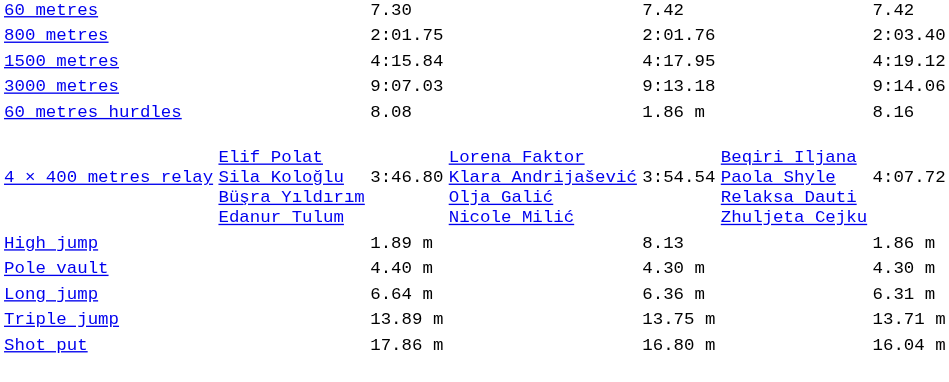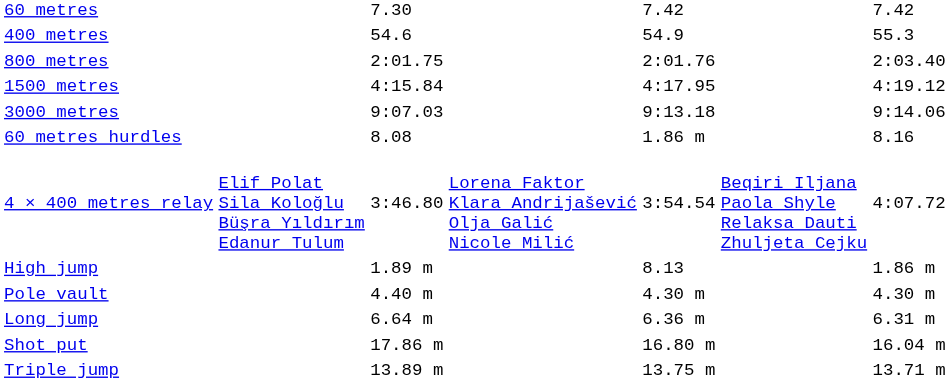 <table>
 <tr>
 <td><a href='#'>60 metres</a></td>
 <td></td>
 <td>7.30</td>
 <td></td>
 <td>7.42</td>
 <td></td>
 <td>7.42</td>
+</tr>
+<tr>
+<td><a href='#'>400 metres</a></td>
+<td></td>
+<td>54.6</td>
+<td></td>
+<td>54.9</td>
+<td></td>
+<td>55.3</td>
 </tr>
 <tr>
 <td><a href='#'>800 metres</a></td>
 <td></td>
 <td>2:01.75</td>
 <td></td>
 <td>2:01.76</td>
 <td></td>
 <td>2:03.40</td>
 </tr>
 <tr>
 <td><a href='#'>1500 metres</a></td>
 <td></td>
 <td>4:15.84</td>
 <td></td>
 <td>4:17.95</td>
 <td></td>
 <td>4:19.12</td>
 </tr>
 <tr>
 <td><a href='#'>3000 metres</a></td>
 <td></td>
 <td>9:07.03</td>
 <td></td>
 <td>9:13.18</td>
 <td></td>
 <td>9:14.06</td>
 </tr>
 <tr>
 <td><a href='#'>60 metres hurdles</a></td>
 <td></td>
 <td>8.08</td>
 <td></td>
 <td>1.86 m</td>
 <td></td>
 <td>8.16</td>
 </tr>
 <tr>
 <td><a href='#'>4 × 400 metres relay</a></td>
 <td><br><a href='#'>Elif Polat</a><br><a href='#'>Sila Koloğlu</a><br><a href='#'>Büşra Yıldırım</a><br><a href='#'>Edanur Tulum</a></td>
 <td>3:46.80</td>
 <td><br><a href='#'>Lorena Faktor</a><br><a href='#'>Klara Andrijašević</a><br><a href='#'>Olja Galić</a><br><a href='#'>Nicole Milić</a></td>
 <td>3:54.54</td>
 <td><br><a href='#'>Beqiri Iljana</a><br><a href='#'>Paola Shyle</a><br><a href='#'>Relaksa Dauti</a><br><a href='#'>Zhuljeta Cejku</a></td>
 <td>4:07.72</td>
 </tr>
 <tr>
 <td><a href='#'>High jump</a></td>
 <td></td>
 <td>1.89 m</td>
 <td></td>
 <td>8.13</td>
 <td></td>
 <td>1.86 m</td>
 </tr>
 <tr>
 <td><a href='#'>Pole vault</a></td>
 <td></td>
 <td>4.40 m</td>
 <td></td>
 <td>4.30 m</td>
 <td></td>
 <td>4.30 m</td>
 </tr>
 <tr>
 <td><a href='#'>Long jump</a></td>
 <td></td>
 <td>6.64 m</td>
 <td></td>
 <td>6.36 m</td>
 <td></td>
 <td>6.31 m</td>
 </tr>
 <tr>
+<td><a href='#'>Shot put</a></td>
+<td></td>
+<td>17.86 m</td>
+<td></td>
+<td>16.80 m</td>
+<td></td>
+<td>16.04 m</td>
+</tr>
+<tr>
 <td><a href='#'>Triple jump</a></td>
 <td></td>
 <td>13.89 m</td>
 <td></td>
 <td>13.75 m</td>
 <td></td>
 <td>13.71 m</td>
 </tr>
-<tr>
-<td><a href='#'>Shot put</a></td>
-<td></td>
-<td>17.86 m</td>
-<td></td>
-<td>16.80 m</td>
-<td></td>
-<td>16.04 m</td>
-</tr>
 </table>
